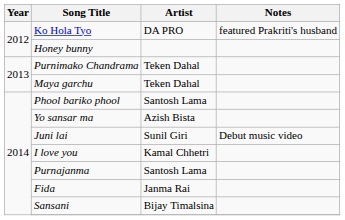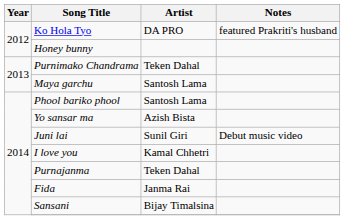 <table class="wikitable">
 <tr>
 <th>Year</th>
 <th>Song Title</th>
 <th>Artist</th>
 <th>Notes</th>
 </tr>
 <tr>
 <td rowspan="2">2012</td>
 <td><a href='#'>Ko Hola Tyo</a></td>
 <td>DA PRO</td>
 <td>featured Prakriti's husband</td>
 </tr>
 <tr>
 <td><em>Honey bunny</em></td>
 <td></td>
 <td></td>
 </tr>
 <tr>
 <td rowspan="2">2013</td>
 <td><em>Purnimako Chandrama</em></td>
 <td>Teken Dahal</td>
 <td></td>
 </tr>
 <tr>
 <td><em>Maya garchu</em></td>
-<td>Teken Dahal</td>
+<td>Santosh Lama</td>
 <td></td>
 </tr>
 <tr>
 <td rowspan="10">2014</td>
 <td><em>Phool bariko phool</em></td>
 <td>Santosh Lama</td>
 <td></td>
 </tr>
 <tr>
 <td><em>Yo sansar ma</em></td>
 <td>Azish Bista</td>
 <td></td>
 </tr>
 <tr>
 <td><em>Juni  lai</em></td>
 <td>Sunil Giri</td>
 <td>Debut music video</td>
 </tr>
 <tr>
 <td><em>I love you </em></td>
 <td>Kamal Chhetri</td>
 <td></td>
 </tr>
 <tr>
 <td><em>Purnajanma</em></td>
-<td>Santosh Lama</td>
+<td>Teken Dahal</td>
 <td></td>
 </tr>
 <tr>
 <td><em>Fida </em></td>
 <td>Janma Rai</td>
 <td></td>
 </tr>
 <tr>
 <td><em>Sansani</em></td>
 <td>Bijay Timalsina</td>
 <td></td>
 </tr>
 <tr>
 </tr>
 </table>
